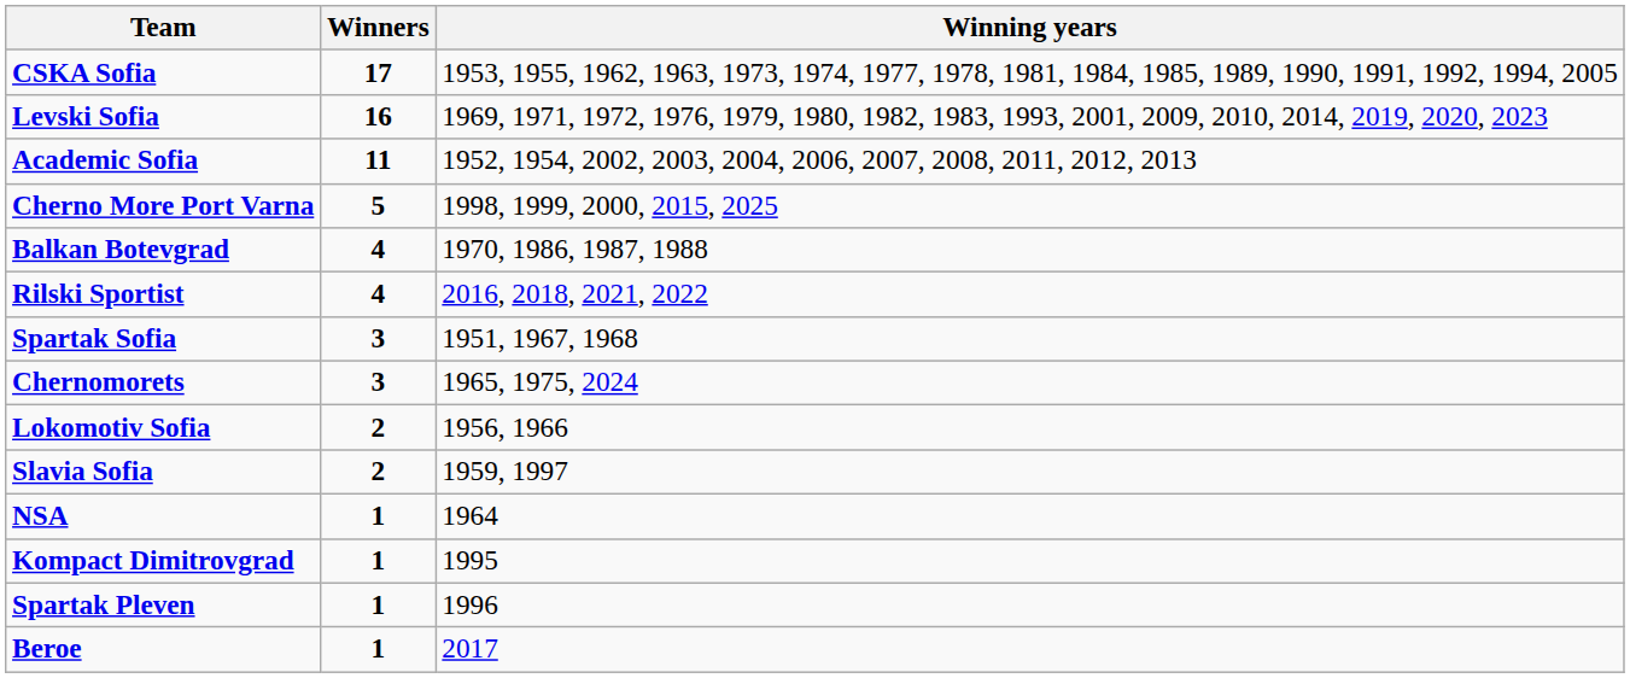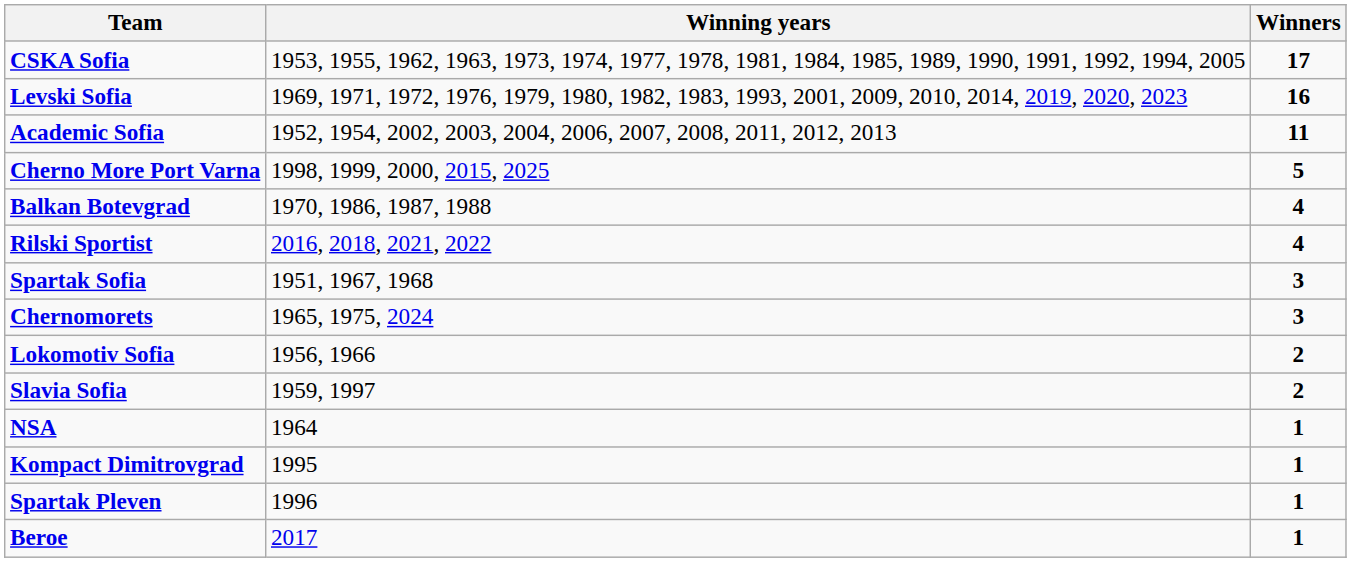 <table class="wikitable">
 <tr>
 <th>Team</th>
+<th>Winning years</th>
 <th>Winners</th>
-<th>Winning years</th>
 </tr>
 <tr>
 <td><strong><a href='#'>CSKA Sofia</a> </strong></td>
+<td>1953, 1955, 1962, 1963, 1973, 1974, 1977, 1978, 1981, 1984, 1985, 1989, 1990, 1991, 1992, 1994, 2005</td>
 <td align=center><strong>17</strong></td>
-<td>1953, 1955, 1962, 1963, 1973, 1974, 1977, 1978, 1981, 1984, 1985, 1989, 1990, 1991, 1992, 1994, 2005</td>
 </tr>
 <tr>
 <td><strong><a href='#'>Levski Sofia</a></strong></td>
+<td>1969, 1971, 1972, 1976, 1979, 1980, 1982, 1983, 1993, 2001, 2009, 2010, 2014, <a href='#'>2019</a>, <a href='#'>2020</a>, <a href='#'>2023</a></td>
 <td align=center><strong>16</strong></td>
-<td>1969, 1971, 1972, 1976, 1979, 1980, 1982, 1983, 1993, 2001, 2009, 2010, 2014, <a href='#'>2019</a>, <a href='#'>2020</a>, <a href='#'>2023</a></td>
 </tr>
 <tr>
 <td><strong><a href='#'>Academic Sofia</a></strong></td>
+<td>1952, 1954, 2002, 2003, 2004, 2006, 2007, 2008, 2011, 2012, 2013</td>
 <td align=center><strong>11</strong></td>
-<td>1952, 1954, 2002, 2003, 2004, 2006, 2007, 2008, 2011, 2012, 2013</td>
 </tr>
 <tr>
 <td><strong><a href='#'>Cherno More Port Varna</a></strong></td>
+<td>1998, 1999, 2000, <a href='#'>2015</a>, <a href='#'>2025</a></td>
 <td align=center><strong>5</strong></td>
-<td>1998, 1999, 2000, <a href='#'>2015</a>, <a href='#'>2025</a></td>
 </tr>
 <tr>
 <td><strong><a href='#'>Balkan Botevgrad</a></strong></td>
+<td>1970, 1986, 1987, 1988</td>
 <td align=center><strong>4</strong></td>
-<td>1970, 1986, 1987, 1988</td>
 </tr>
 <tr>
 <td><strong><a href='#'>Rilski Sportist</a></strong></td>
+<td><a href='#'>2016</a>, <a href='#'>2018</a>, <a href='#'>2021</a>, <a href='#'>2022</a></td>
 <td align=center><strong>4</strong></td>
-<td><a href='#'>2016</a>, <a href='#'>2018</a>, <a href='#'>2021</a>, <a href='#'>2022</a></td>
 </tr>
 <tr>
 <td><strong><a href='#'>Spartak Sofia</a></strong></td>
+<td>1951, 1967, 1968</td>
 <td align=center><strong>3</strong></td>
-<td>1951, 1967, 1968</td>
 </tr>
 <tr>
 <td><strong><a href='#'>Chernomorets</a> </strong></td>
+<td>1965, 1975, <a href='#'>2024</a></td>
 <td align=center><strong>3</strong></td>
-<td>1965, 1975, <a href='#'>2024</a></td>
 </tr>
 <tr>
 <td><strong><a href='#'>Lokomotiv Sofia</a></strong></td>
+<td>1956, 1966</td>
 <td align=center><strong>2</strong></td>
-<td>1956, 1966</td>
 </tr>
 <tr>
 <td><strong><a href='#'>Slavia Sofia</a></strong></td>
+<td>1959, 1997</td>
 <td align=center><strong>2</strong></td>
-<td>1959, 1997</td>
 </tr>
 <tr>
 <td><strong><a href='#'>NSA</a></strong></td>
+<td>1964</td>
 <td align=center><strong>1</strong></td>
-<td>1964</td>
 </tr>
 <tr>
 <td><strong><a href='#'>Kompact Dimitrovgrad</a></strong></td>
+<td>1995</td>
 <td align=center><strong>1</strong></td>
-<td>1995</td>
 </tr>
 <tr>
 <td><strong><a href='#'>Spartak Pleven</a></strong></td>
+<td>1996</td>
 <td align=center><strong>1</strong></td>
-<td>1996</td>
 </tr>
 <tr>
 <td><strong><a href='#'>Beroe</a></strong></td>
+<td><a href='#'>2017</a></td>
 <td align=center><strong>1</strong></td>
-<td><a href='#'>2017</a></td>
 </tr>
 </table>
